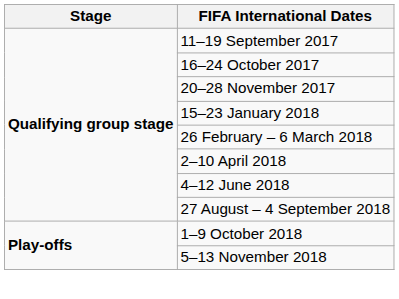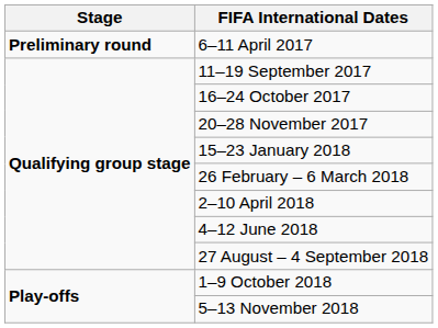 <table class="wikitable">
 <tr>
 <th>Stage</th>
 <th>FIFA International Dates</th>
+</tr>
+<tr>
+<td><strong>Preliminary round</strong></td>
+<td>6–11 April 2017</td>
 </tr>
 <tr>
 <td rowspan=8><strong>Qualifying group stage</strong></td>
 <td>11–19 September 2017</td>
 </tr>
 <tr>
 <td>16–24 October 2017</td>
 </tr>
 <tr>
 <td>20–28 November 2017</td>
 </tr>
 <tr>
 <td>15–23 January 2018</td>
 </tr>
 <tr>
 <td>26 February – 6 March 2018</td>
 </tr>
 <tr>
 <td>2–10 April 2018</td>
 </tr>
 <tr>
 <td>4–12 June 2018</td>
 </tr>
 <tr>
 <td>27 August – 4 September 2018</td>
 </tr>
 <tr>
 <td rowspan=2><strong>Play-offs</strong></td>
 <td>1–9 October 2018</td>
 </tr>
 <tr>
 <td>5–13 November 2018</td>
 </tr>
 </table>
